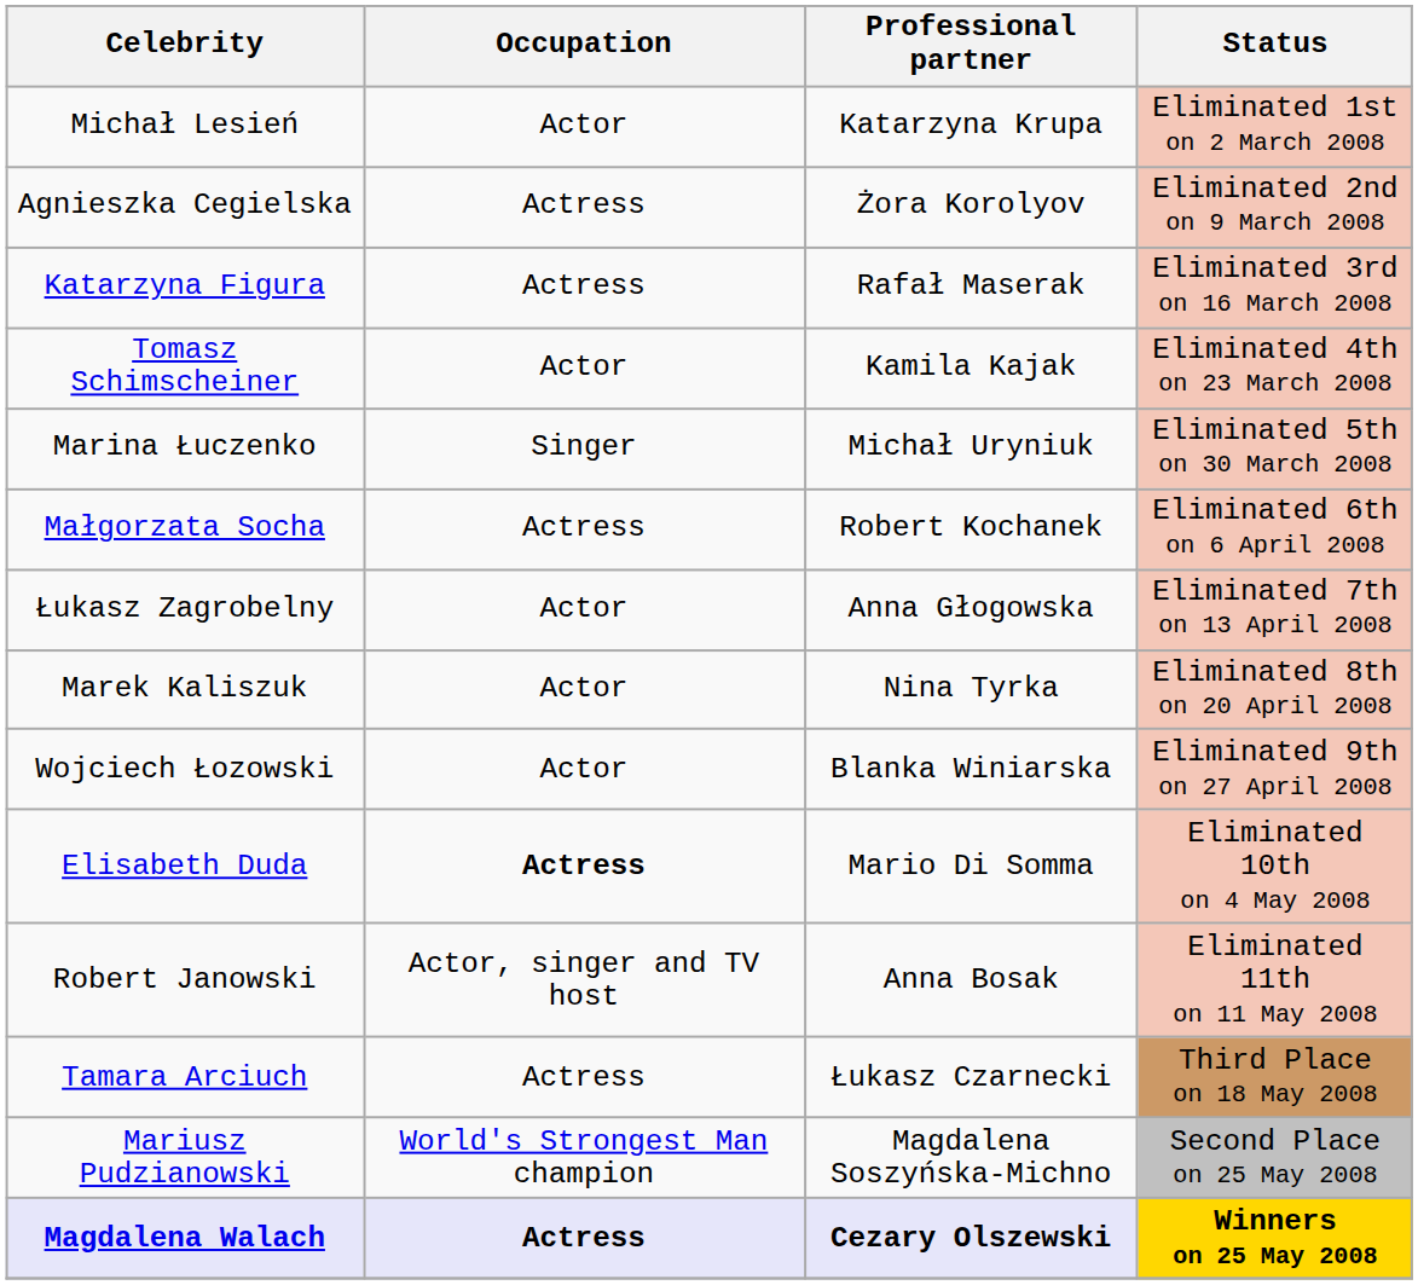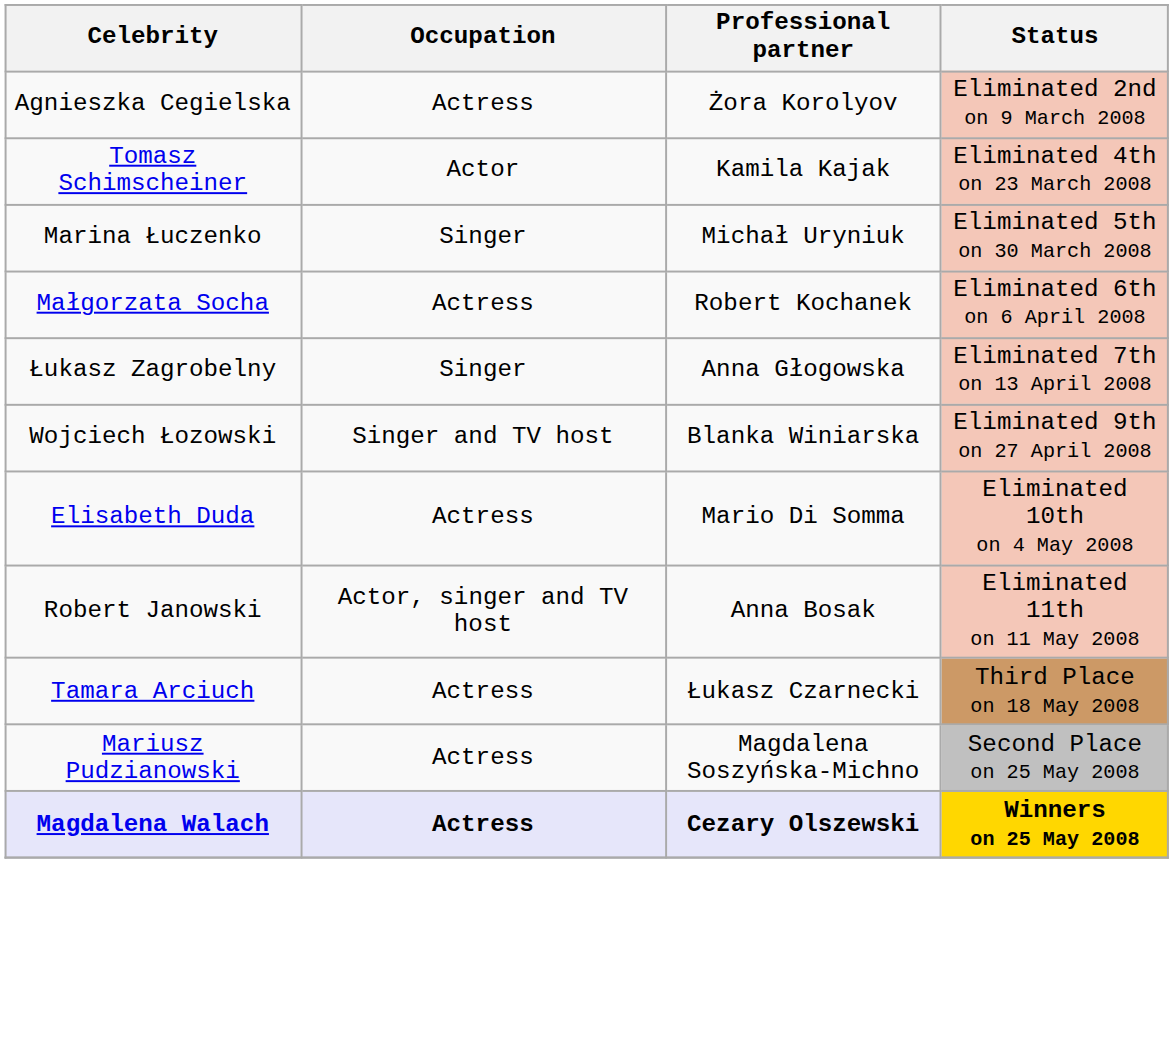 <table class="wikitable"  style="margin:auto; text-align:center; font-size:95%;">
 <tr>
 <th style="width:145px;">Celebrity</th>
 <th style="width:180px;">Occupation</th>
 <th style="width:135px;">Professional partner</th>
 <th style="width:110px;">Status</th>
 </tr>
 <tr>
-<td>Michał Lesień</td>
-<td>Actor</td>
-<td>Katarzyna Krupa</td>
-<td bgcolor="#F4C7B8">Eliminated 1st<br><small>on 2 March 2008</small></td>
-</tr>
-<tr>
 <td>Agnieszka Cegielska</td>
 <td>Actress</td>
 <td>Żora Korolyov</td>
 <td bgcolor="#F4C7B8">Eliminated 2nd<br><small>on 9 March 2008</small></td>
-</tr>
-<tr>
-<td><a href='#'>Katarzyna Figura</a></td>
-<td>Actress</td>
-<td>Rafał Maserak</td>
-<td bgcolor="#F4C7B8">Eliminated 3rd<br><small>on 16 March 2008</small></td>
 </tr>
 <tr>
 <td><a href='#'>Tomasz Schimscheiner</a></td>
 <td>Actor</td>
 <td>Kamila Kajak</td>
 <td bgcolor="#F4C7B8">Eliminated 4th<br><small>on 23 March 2008</small></td>
 </tr>
 <tr>
 <td>Marina Łuczenko</td>
 <td>Singer</td>
 <td>Michał Uryniuk</td>
 <td bgcolor="#F4C7B8">Eliminated 5th<br><small>on 30 March 2008</small></td>
 </tr>
 <tr>
 <td><a href='#'>Małgorzata Socha</a></td>
 <td>Actress</td>
 <td>Robert Kochanek</td>
 <td bgcolor="#F4C7B8">Eliminated 6th<br><small>on 6 April 2008</small></td>
 </tr>
 <tr>
 <td>Łukasz Zagrobelny</td>
-<td>Actor</td>
+<td>Singer</td>
 <td>Anna Głogowska</td>
 <td bgcolor="#F4C7B8">Eliminated 7th<br><small>on 13 April 2008</small></td>
 </tr>
 <tr>
-<td>Marek Kaliszuk</td>
-<td>Actor</td>
-<td>Nina Tyrka</td>
-<td bgcolor="#F4C7B8">Eliminated 8th<br><small>on 20 April 2008</small></td>
-</tr>
-<tr>
 <td>Wojciech Łozowski</td>
-<td>Actor</td>
+<td>Singer and TV host</td>
 <td>Blanka Winiarska</td>
 <td bgcolor="#F4C7B8">Eliminated 9th<br><small>on 27 April 2008</small></td>
 </tr>
 <tr>
 <td><a href='#'>Elisabeth Duda</a></td>
-<td><strong>Actress</strong></td>
+<td>Actress</td>
 <td>Mario Di Somma</td>
 <td bgcolor="#F4C7B8">Eliminated 10th<br><small>on 4 May 2008</small></td>
 </tr>
 <tr>
 <td>Robert Janowski</td>
 <td>Actor, singer and TV host</td>
 <td>Anna Bosak</td>
 <td bgcolor="#F4C7B8">Eliminated 11th<br><small>on 11 May 2008</small></td>
 </tr>
 <tr>
 <td><a href='#'>Tamara Arciuch</a></td>
 <td>Actress</td>
 <td>Łukasz Czarnecki</td>
 <td bgcolor="#cc9966">Third Place<br><small>on 18 May 2008</small></td>
 </tr>
 <tr>
 <td><a href='#'>Mariusz Pudzianowski</a></td>
-<td><a href='#'>World's Strongest Man</a> champion</td>
+<td>Actress</td>
 <td>Magdalena Soszyńska-Michno</td>
 <td bgcolor="silver">Second Place<br><small>on 25 May 2008</small></td>
 </tr>
 <tr>
 <td bgcolor="lavender"><strong><a href='#'>Magdalena Walach</a></strong></td>
 <td bgcolor="lavender"><strong>Actress</strong></td>
 <td bgcolor="lavender"><strong>Cezary Olszewski</strong></td>
 <td bgcolor="gold"><strong>Winners<br><small>on 25 May 2008</small></strong></td>
 </tr>
 <tr>
 </tr>
 </table>
